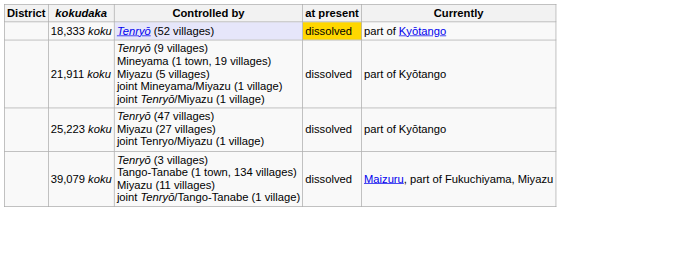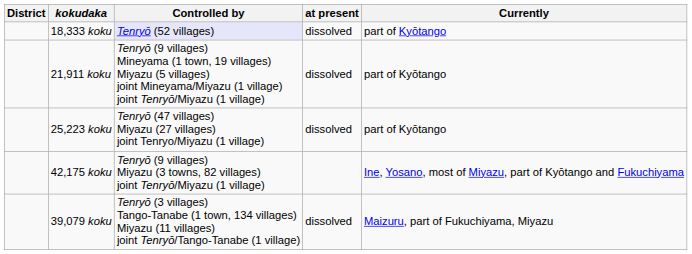 <table class="wikitable">
 <tr>
 <th>District</th>
 <th><em>kokudaka</em></th>
 <th>Controlled by</th>
 <th>at present</th>
 <th>Currently</th>
 </tr>
 <tr>
 <td></td>
 <td>18,333 <em>koku</em></td>
 <td style="background: lavender;"><em><a href='#'>Tenryō</a></em> (52 villages)</td>
-<td style="background: gold;">dissolved</td>
+<td>dissolved</td>
 <td>part of <a href='#'>Kyōtango</a></td>
 </tr>
 <tr>
 <td></td>
 <td>21,911 <em>koku</em></td>
 <td><em>Tenryō</em> (9 villages)<br>Mineyama (1 town, 19 villages)<br>Miyazu (5 villages) <br>joint Mineyama/Miyazu (1 village)<br>joint <em>Tenryō</em>/Miyazu (1 village)</td>
 <td>dissolved</td>
 <td>part of Kyōtango</td>
 </tr>
 <tr>
 <td></td>
 <td>25,223 <em>koku</em></td>
 <td><em>Tenryō</em> (47 villages)<br>Miyazu (27 villages)<br>joint Tenryo/Miyazu (1 village)</td>
 <td>dissolved</td>
 <td>part of Kyōtango</td>
 </tr>
 <tr>
 <td></td>
+<td>42,175 <em>koku</em></td>
+<td><em>Tenryō</em> (9 villages)<br>Miyazu (3 towns, 82 villages)<br>joint <em>Tenryō</em>/Miyazu (1 village)</td>
+<td></td>
+<td><a href='#'>Ine</a>, <a href='#'>Yosano</a>, most of <a href='#'>Miyazu</a>, part of Kyōtango and <a href='#'>Fukuchiyama</a></td>
+</tr>
+<tr>
+<td></td>
 <td>39,079 <em>koku</em></td>
 <td><em>Tenryō</em> (3 villages)<br>Tango-Tanabe (1 town, 134 villages)<br>Miyazu (11 villages)<br>joint <em>Tenryō</em>/Tango-Tanabe (1 village)</td>
 <td>dissolved</td>
 <td><a href='#'>Maizuru</a>, part of Fukuchiyama, Miyazu</td>
 </tr>
 </table>
